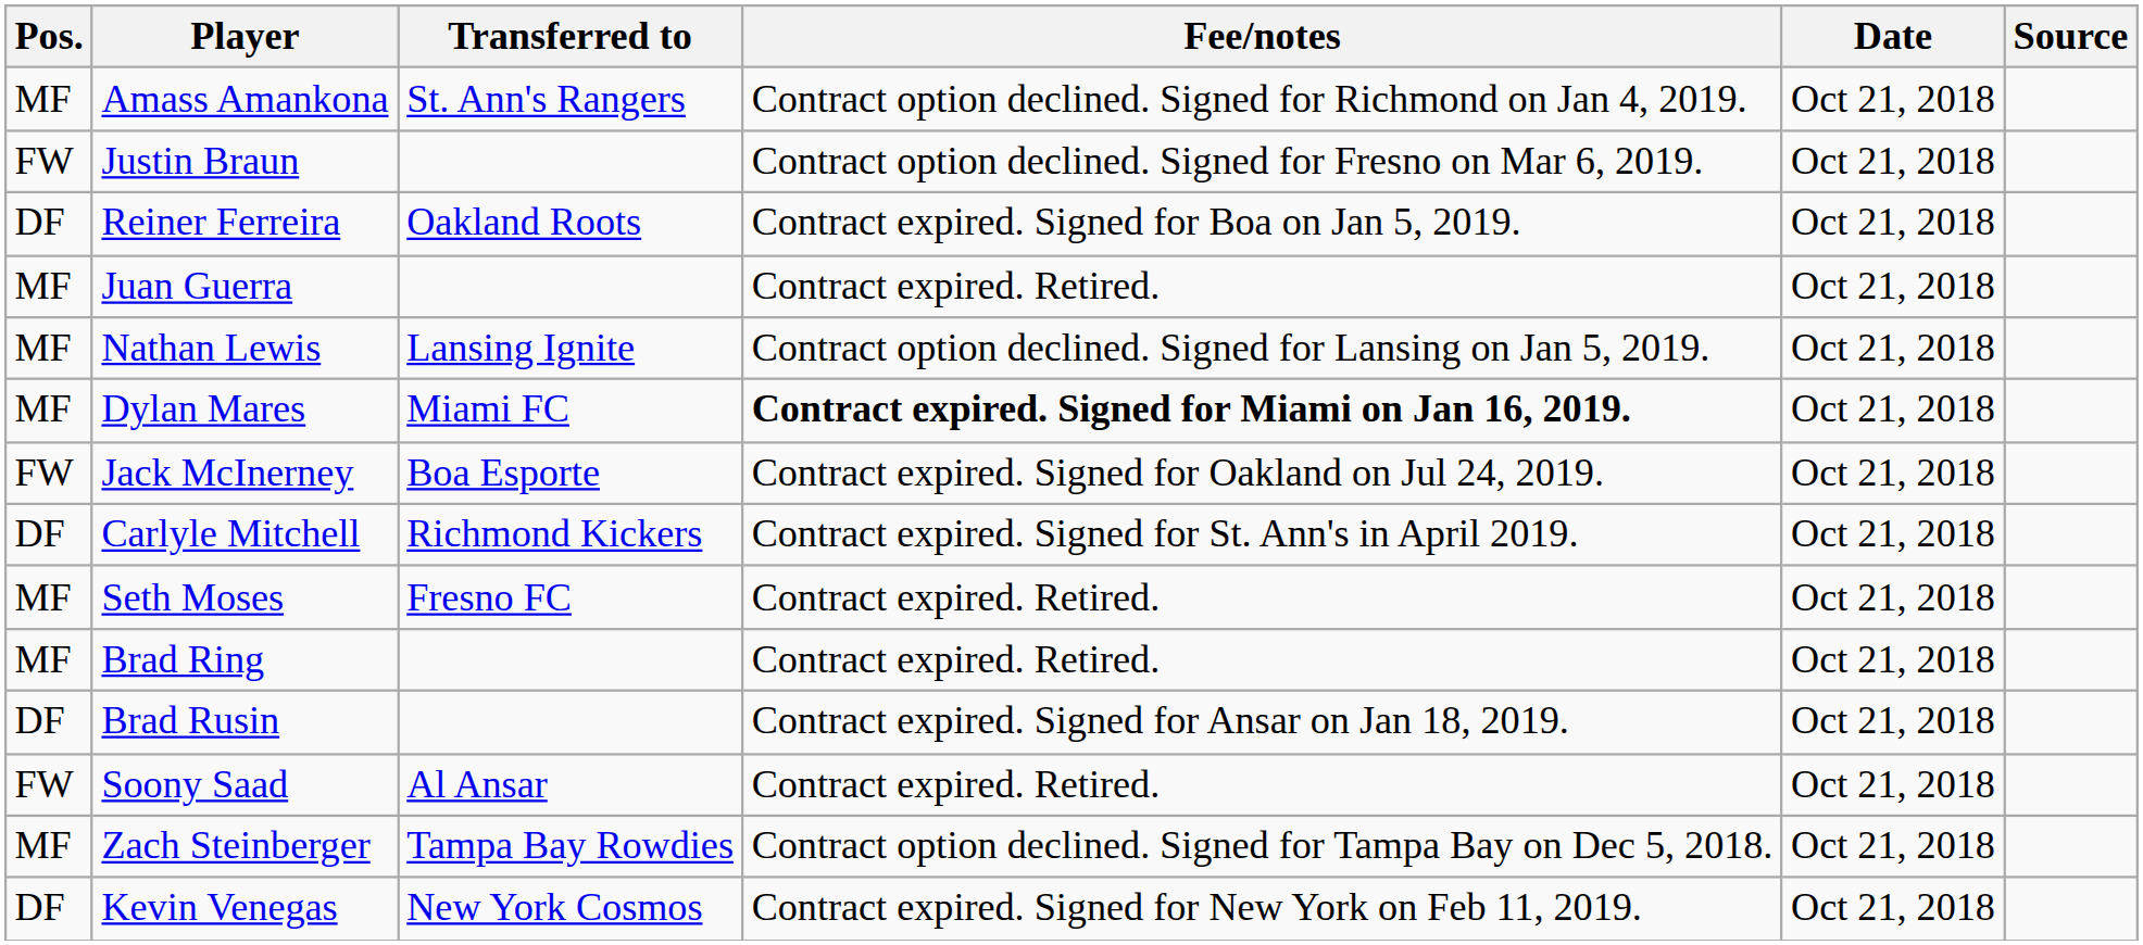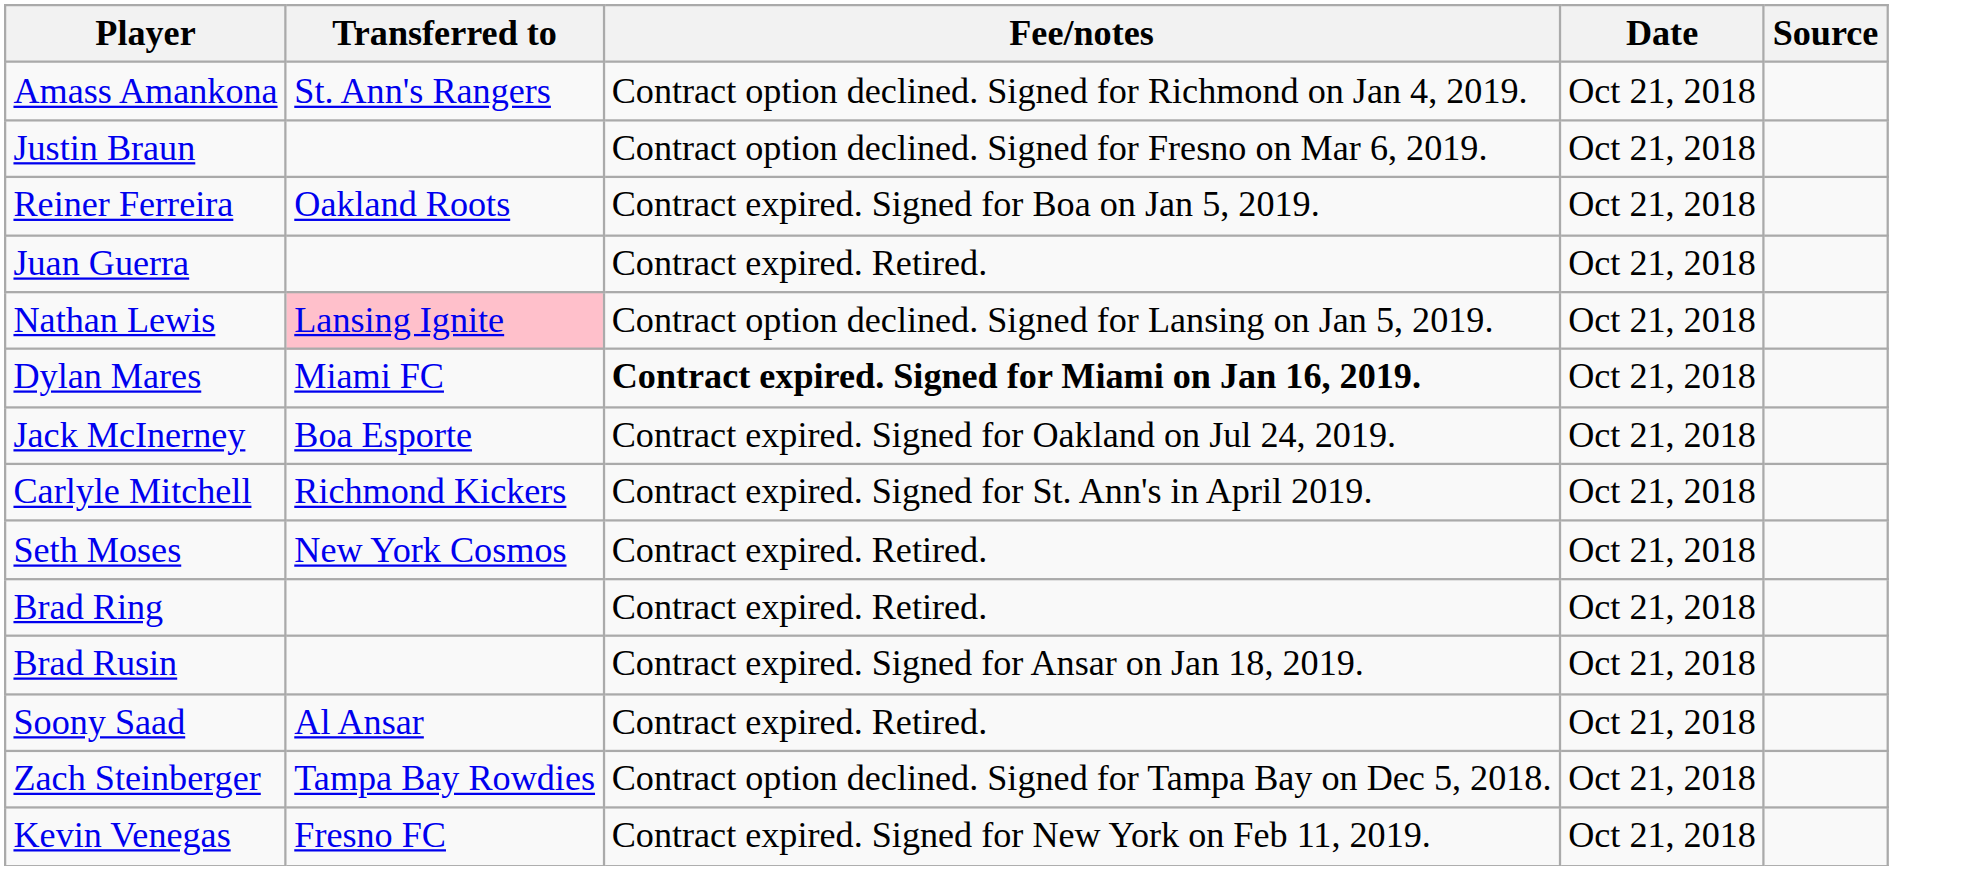 <table class="wikitable sortable" style="text-align: left">
 <tr>
-<th><strong>Pos.</strong></th>
 <th><strong>Player</strong></th>
 <th><strong>Transferred to</strong></th>
 <th><strong>Fee/notes</strong></th>
 <th><strong>Date</strong></th>
 <th><strong>Source</strong></th>
 </tr>
 <tr>
-<td>MF</td>
 <td> <a href='#'>Amass Amankona</a></td>
 <td> <a href='#'>St. Ann's Rangers</a></td>
 <td>Contract option declined. Signed for Richmond on Jan 4, 2019.</td>
 <td>Oct 21, 2018</td>
 <td align=center></td>
 </tr>
 <tr>
-<td>FW</td>
 <td> <a href='#'>Justin Braun</a></td>
 <td></td>
 <td>Contract option declined. Signed for Fresno on Mar 6, 2019.</td>
 <td>Oct 21, 2018</td>
 <td align=center></td>
 </tr>
 <tr>
-<td>DF</td>
 <td> <a href='#'>Reiner Ferreira</a></td>
 <td> <a href='#'>Oakland Roots</a></td>
 <td>Contract expired. Signed for Boa on Jan 5, 2019.</td>
 <td>Oct 21, 2018</td>
 <td align=center></td>
 </tr>
 <tr>
-<td>MF</td>
 <td> <a href='#'>Juan Guerra</a></td>
 <td></td>
 <td>Contract expired. Retired.</td>
 <td>Oct 21, 2018</td>
 <td align=center></td>
 </tr>
 <tr>
-<td>MF</td>
 <td> <a href='#'>Nathan Lewis</a></td>
-<td> <a href='#'>Lansing Ignite</a></td>
+<td style="background: pink;"> <a href='#'>Lansing Ignite</a></td>
 <td>Contract option declined. Signed for Lansing on Jan 5, 2019.</td>
 <td>Oct 21, 2018</td>
 <td align=center></td>
 </tr>
 <tr>
-<td>MF</td>
 <td> <a href='#'>Dylan Mares</a></td>
 <td> <a href='#'>Miami FC</a></td>
 <td><strong>Contract expired. Signed for Miami on Jan 16, 2019.</strong></td>
 <td>Oct 21, 2018</td>
 <td align=center></td>
 </tr>
 <tr>
-<td>FW</td>
 <td> <a href='#'>Jack McInerney</a></td>
 <td> <a href='#'>Boa Esporte</a></td>
 <td>Contract expired. Signed for Oakland on Jul 24, 2019.</td>
 <td>Oct 21, 2018</td>
 <td align=center></td>
 </tr>
 <tr>
-<td>DF</td>
 <td> <a href='#'>Carlyle Mitchell</a></td>
 <td> <a href='#'>Richmond Kickers</a></td>
 <td>Contract expired. Signed for St. Ann's in April 2019.</td>
 <td>Oct 21, 2018</td>
 <td align=center></td>
 </tr>
 <tr>
-<td>MF</td>
 <td> <a href='#'>Seth Moses</a></td>
-<td> <a href='#'>Fresno FC</a></td>
+<td> <a href='#'>New York Cosmos</a></td>
 <td>Contract expired. Retired.</td>
 <td>Oct 21, 2018</td>
 <td align=center></td>
 </tr>
 <tr>
-<td>MF</td>
 <td> <a href='#'>Brad Ring</a></td>
 <td></td>
 <td>Contract expired. Retired.</td>
 <td>Oct 21, 2018</td>
 <td align=center></td>
 </tr>
 <tr>
-<td>DF</td>
 <td> <a href='#'>Brad Rusin</a></td>
 <td></td>
 <td>Contract expired. Signed for Ansar on Jan 18, 2019.</td>
 <td>Oct 21, 2018</td>
 <td align=center></td>
 </tr>
 <tr>
-<td>FW</td>
 <td> <a href='#'>Soony Saad</a></td>
 <td> <a href='#'>Al Ansar</a></td>
 <td>Contract expired. Retired.</td>
 <td>Oct 21, 2018</td>
 <td align=center></td>
 </tr>
 <tr>
-<td>MF</td>
 <td> <a href='#'>Zach Steinberger</a></td>
 <td> <a href='#'>Tampa Bay Rowdies</a></td>
 <td>Contract option declined. Signed for Tampa Bay on Dec 5, 2018.</td>
 <td>Oct 21, 2018</td>
 <td align=center></td>
 </tr>
 <tr>
-<td>DF</td>
 <td> <a href='#'>Kevin Venegas</a></td>
-<td> <a href='#'>New York Cosmos</a></td>
+<td> <a href='#'>Fresno FC</a></td>
 <td>Contract expired. Signed for New York on Feb 11, 2019.</td>
 <td>Oct 21, 2018</td>
 <td align=center></td>
 </tr>
 </table>
